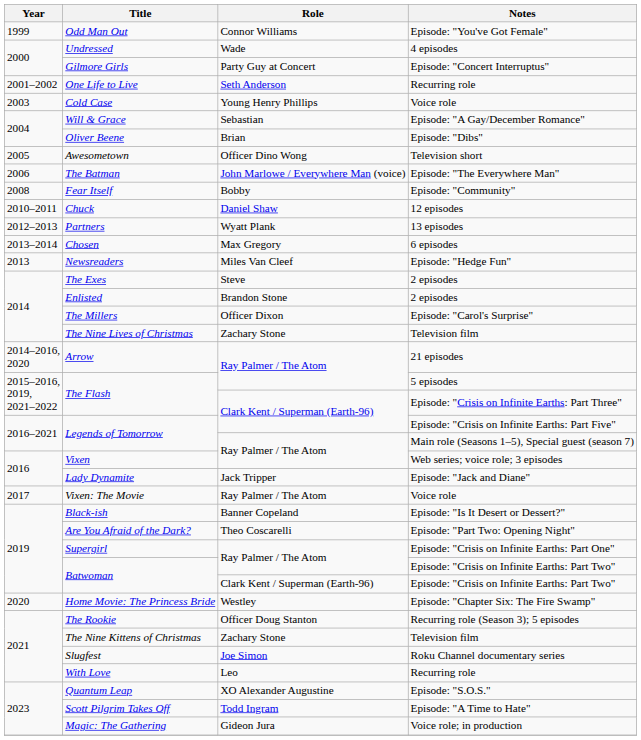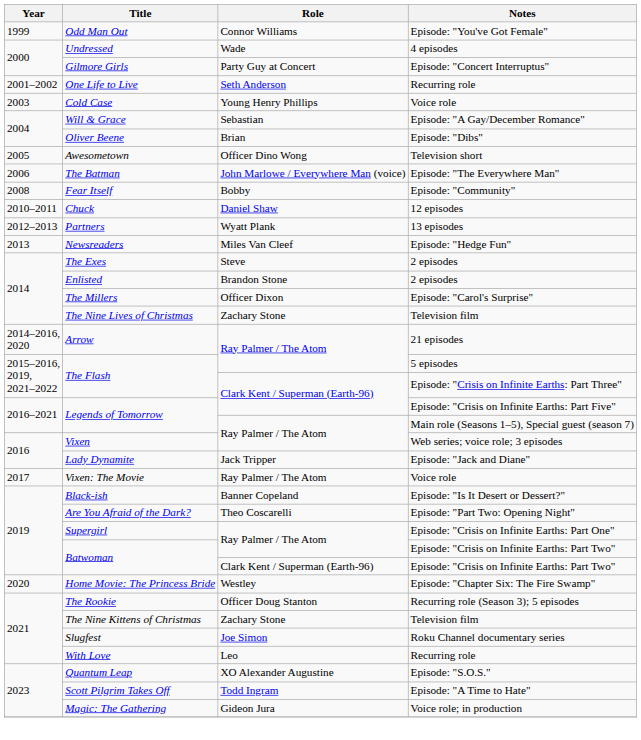 <table class="wikitable sortable">
 <tr>
 <th>Year</th>
 <th>Title</th>
 <th>Role</th>
 <th class="unsortable">Notes</th>
 </tr>
 <tr>
 <td>1999</td>
 <td><em><a href='#'>Odd Man Out</a></em></td>
 <td>Connor Williams</td>
 <td>Episode: "You've Got Female"</td>
 </tr>
 <tr>
 <td rowspan="2">2000</td>
 <td><em><a href='#'>Undressed</a></em></td>
 <td>Wade</td>
 <td>4 episodes</td>
 </tr>
 <tr>
 <td><em><a href='#'>Gilmore Girls</a></em></td>
 <td>Party Guy at Concert</td>
 <td>Episode: "Concert Interruptus"</td>
 </tr>
 <tr>
 <td>2001–2002</td>
 <td><em><a href='#'>One Life to Live</a></em></td>
 <td><a href='#'>Seth Anderson</a></td>
 <td>Recurring role</td>
 </tr>
 <tr>
 <td>2003</td>
 <td><em><a href='#'>Cold Case</a></em></td>
 <td>Young Henry Phillips</td>
 <td>Voice role</td>
 </tr>
 <tr>
 <td rowspan="2">2004</td>
 <td><em><a href='#'>Will & Grace</a></em></td>
 <td>Sebastian</td>
 <td>Episode: "A Gay/December Romance"</td>
 </tr>
 <tr>
 <td><em><a href='#'>Oliver Beene</a></em></td>
 <td>Brian</td>
 <td>Episode: "Dibs"</td>
 </tr>
 <tr>
 <td>2005</td>
 <td><em>Awesometown</em></td>
 <td>Officer Dino Wong</td>
 <td>Television short</td>
 </tr>
 <tr>
 <td>2006</td>
 <td><em><a href='#'>The Batman</a></em></td>
 <td><a href='#'>John Marlowe / Everywhere Man</a> (voice)</td>
 <td>Episode: "The Everywhere Man"</td>
 </tr>
 <tr>
 <td>2008</td>
 <td><em><a href='#'>Fear Itself</a></em></td>
 <td>Bobby</td>
 <td>Episode: "Community"</td>
 </tr>
 <tr>
 <td>2010–2011</td>
 <td><em><a href='#'>Chuck</a></em></td>
 <td><a href='#'>Daniel Shaw</a></td>
 <td>12 episodes</td>
 </tr>
 <tr>
 <td>2012–2013</td>
 <td><em><a href='#'>Partners</a></em></td>
 <td>Wyatt Plank</td>
 <td>13 episodes</td>
-</tr>
-<tr>
-<td>2013–2014</td>
-<td><em><a href='#'>Chosen</a></em></td>
-<td>Max Gregory</td>
-<td>6 episodes</td>
 </tr>
 <tr>
 <td>2013</td>
 <td><em><a href='#'>Newsreaders</a></em></td>
 <td>Miles Van Cleef</td>
 <td>Episode: "Hedge Fun"</td>
 </tr>
 <tr>
 <td rowspan="4">2014</td>
 <td><em><a href='#'>The Exes</a></em></td>
 <td>Steve</td>
 <td>2 episodes</td>
 </tr>
 <tr>
 <td><em><a href='#'>Enlisted</a></em></td>
 <td>Brandon Stone</td>
 <td>2 episodes</td>
 </tr>
 <tr>
 <td><em><a href='#'>The Millers</a></em></td>
 <td>Officer Dixon</td>
 <td>Episode: "Carol's Surprise"</td>
 </tr>
 <tr>
 <td><em><a href='#'>The Nine Lives of Christmas</a></em></td>
 <td>Zachary Stone</td>
 <td>Television film</td>
 </tr>
 <tr>
 <td>2014–2016, <br>2020</td>
 <td><em><a href='#'>Arrow</a></em></td>
 <td rowspan="2"><a href='#'>Ray Palmer / The Atom</a></td>
 <td>21 episodes</td>
 </tr>
 <tr>
 <td rowspan="2">2015–2016, <br>2019, <br>2021–2022</td>
 <td rowspan="2"><em><a href='#'>The Flash</a></em></td>
 <td>5 episodes</td>
 </tr>
 <tr>
 <td rowspan=2><a href='#'>Clark Kent / Superman (Earth-96)</a></td>
 <td>Episode: "<a href='#'>Crisis on Infinite Earths</a>: Part Three"</td>
 </tr>
 <tr>
 <td rowspan="2">2016–2021</td>
 <td rowspan="2"><em><a href='#'>Legends of Tomorrow</a></em></td>
 <td>Episode: "Crisis on Infinite Earths: Part Five"</td>
 </tr>
 <tr>
 <td rowspan=2>Ray Palmer / The Atom</td>
 <td>Main role (Seasons 1–5), Special guest (season 7)</td>
 </tr>
 <tr>
 <td rowspan="2">2016</td>
 <td><em><a href='#'>Vixen</a></em></td>
 <td>Web series; voice role; 3 episodes</td>
 </tr>
 <tr>
 <td><em><a href='#'>Lady Dynamite</a></em></td>
 <td>Jack Tripper</td>
 <td>Episode: "Jack and Diane"</td>
 </tr>
 <tr>
 <td>2017</td>
 <td><em>Vixen: The Movie</em></td>
 <td>Ray Palmer / The Atom</td>
 <td>Voice role</td>
 </tr>
 <tr>
 <td rowspan="5">2019</td>
 <td><em><a href='#'>Black-ish</a></em></td>
 <td>Banner Copeland</td>
 <td>Episode: "Is It Desert or Dessert?"</td>
 </tr>
 <tr>
 <td><em><a href='#'>Are You Afraid of the Dark?</a></em></td>
 <td>Theo Coscarelli</td>
 <td>Episode: "Part Two: Opening Night"</td>
 </tr>
 <tr>
 <td><em><a href='#'>Supergirl</a></em></td>
 <td rowspan=2>Ray Palmer / The Atom</td>
 <td>Episode: "Crisis on Infinite Earths: Part One"</td>
 </tr>
 <tr>
 <td rowspan="2"><em><a href='#'>Batwoman</a></em></td>
 <td>Episode: "Crisis on Infinite Earths: Part Two"</td>
 </tr>
 <tr>
 <td>Clark Kent / Superman (Earth-96)</td>
 <td>Episode: "Crisis on Infinite Earths: Part Two"</td>
 </tr>
 <tr>
 <td>2020</td>
 <td><em><a href='#'>Home Movie: The Princess Bride</a></em></td>
 <td>Westley</td>
 <td>Episode: "Chapter Six: The Fire Swamp"</td>
 </tr>
 <tr>
 <td rowspan="4">2021</td>
 <td><em><a href='#'>The Rookie</a></em></td>
 <td>Officer Doug Stanton</td>
 <td>Recurring role (Season 3); 5 episodes</td>
 </tr>
 <tr>
 <td><em>The Nine Kittens of Christmas</em></td>
 <td>Zachary Stone</td>
 <td>Television film</td>
 </tr>
 <tr>
 <td><em>Slugfest</em></td>
 <td><a href='#'>Joe Simon</a></td>
 <td>Roku Channel documentary series</td>
 </tr>
 <tr>
 <td><em><a href='#'>With Love</a></em></td>
 <td>Leo</td>
 <td>Recurring role</td>
 </tr>
 <tr>
 <td rowspan="3">2023</td>
 <td><a href='#'><em>Quantum Leap</em></a></td>
 <td>XO Alexander Augustine</td>
 <td>Episode: "S.O.S."</td>
 </tr>
 <tr>
 <td><em><a href='#'>Scott Pilgrim Takes Off</a></em></td>
 <td><a href='#'>Todd Ingram</a></td>
 <td>Episode: "A Time to Hate"</td>
 </tr>
 <tr>
 <td><em><a href='#'>Magic: The Gathering</a></em></td>
 <td>Gideon Jura</td>
 <td>Voice role; in production</td>
 </tr>
 <tr>
 </tr>
 </table>
